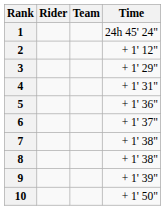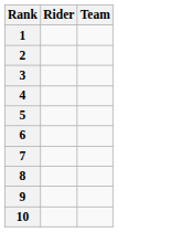 <table class="wikitable" margin-bottom:0;">
 <tr>
 <th scope="col">Rank</th>
 <th scope="col">Rider</th>
 <th scope="col">Team</th>
-<th scope="col">Time</th>
 </tr>
 <tr>
 <th scope="row">1</th>
 <td> </td>
 <td></td>
-<td align="right">24h 45' 24"</td>
 </tr>
 <tr>
 <th scope="row">2</th>
 <td></td>
 <td></td>
-<td align="right">+ 1' 12"</td>
 </tr>
 <tr>
 <th scope="row">3</th>
 <td></td>
 <td></td>
-<td align="right">+ 1' 29"</td>
 </tr>
 <tr>
 <th scope="row">4</th>
 <td></td>
 <td></td>
-<td align="right">+ 1' 31"</td>
 </tr>
 <tr>
 <th scope="row">5</th>
 <td></td>
 <td></td>
-<td align="right">+ 1' 36"</td>
 </tr>
 <tr>
 <th scope="row">6</th>
 <td></td>
 <td></td>
-<td align="right">+ 1' 37"</td>
 </tr>
 <tr>
 <th scope="row">7</th>
 <td> </td>
 <td></td>
-<td align="right">+ 1' 38"</td>
 </tr>
 <tr>
 <th scope="row">8</th>
 <td> </td>
 <td></td>
-<td align="right">+ 1' 38"</td>
 </tr>
 <tr>
 <th scope="row">9</th>
 <td></td>
 <td></td>
-<td align="right">+ 1' 39"</td>
 </tr>
 <tr>
 <th scope="row">10</th>
 <td></td>
 <td></td>
-<td align="right">+ 1' 50"</td>
 </tr>
 </table>
